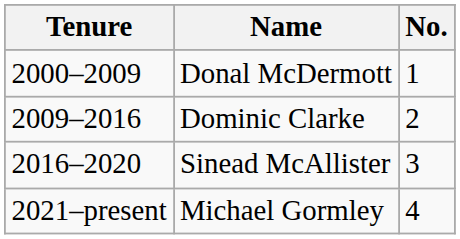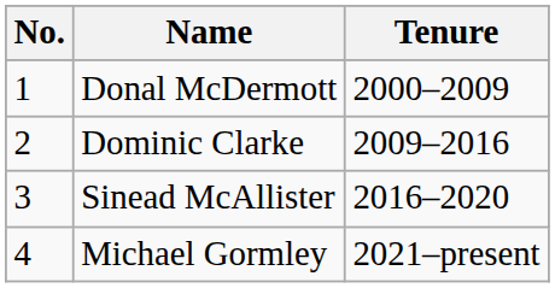 <table class="wikitable">
 <tr>
+<th>No.</th>
+<th>Name</th>
 <th>Tenure</th>
-<th>Name</th>
-<th>No.</th>
 </tr>
 <tr>
+<td>1</td>
+<td>Donal McDermott</td>
 <td>2000–2009</td>
-<td>Donal McDermott</td>
-<td>1</td>
 </tr>
 <tr>
+<td>2</td>
+<td>Dominic Clarke</td>
 <td>2009–2016</td>
-<td>Dominic Clarke</td>
-<td>2</td>
 </tr>
 <tr>
+<td>3</td>
+<td>Sinead McAllister</td>
 <td>2016–2020</td>
-<td>Sinead McAllister</td>
-<td>3</td>
 </tr>
 <tr>
+<td>4</td>
+<td>Michael Gormley</td>
 <td>2021–present</td>
-<td>Michael Gormley</td>
-<td>4</td>
 </tr>
 </table>
